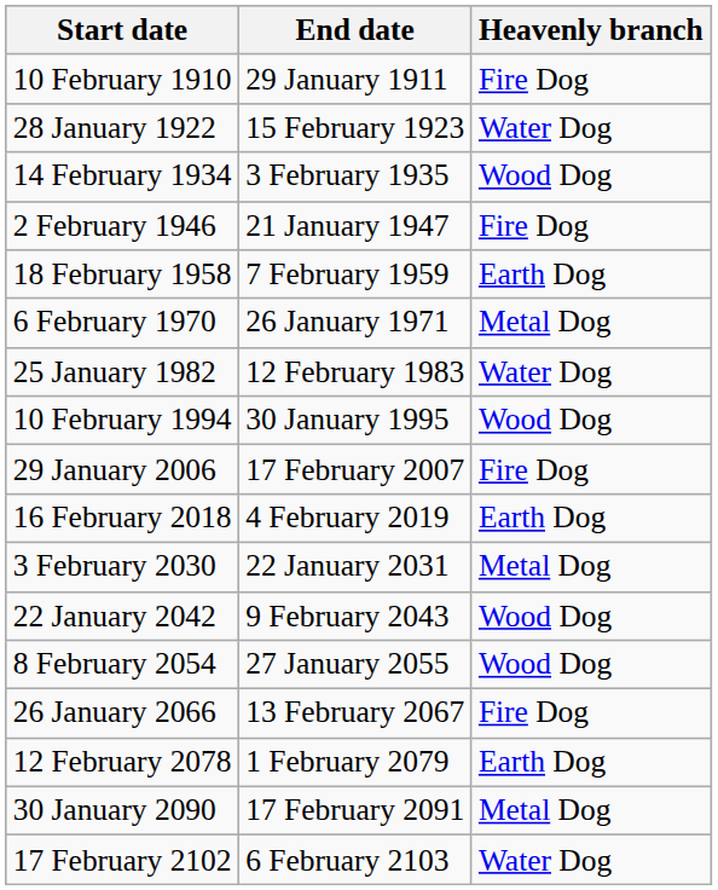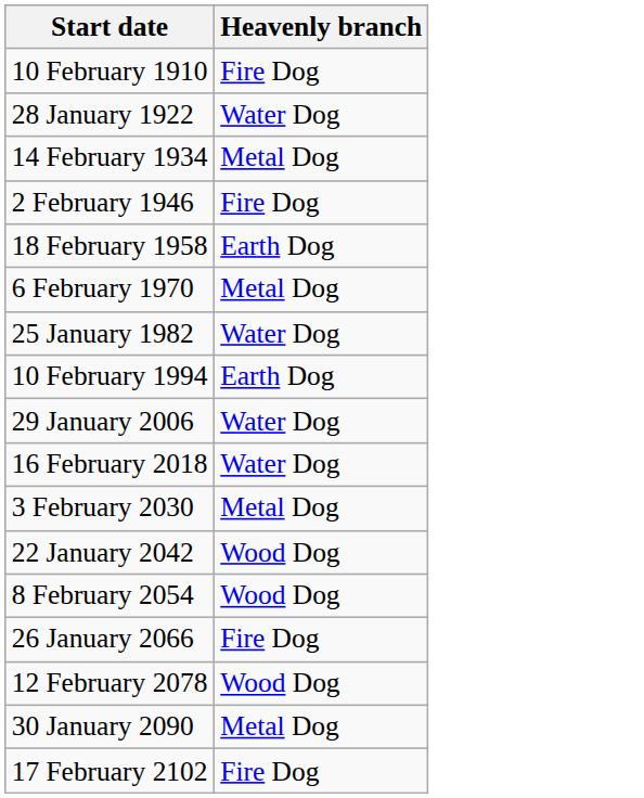 <table class="wikitable">
 <tr>
 <th>Start date</th>
-<th>End date</th>
 <th>Heavenly branch</th>
 </tr>
 <tr>
 <td>10 February 1910</td>
-<td>29 January 1911</td>
 <td><a href='#'>Fire</a> Dog</td>
 </tr>
 <tr>
 <td>28 January 1922</td>
-<td>15 February 1923</td>
 <td><a href='#'>Water</a> Dog</td>
 </tr>
 <tr>
 <td>14 February 1934</td>
-<td>3 February 1935</td>
-<td><a href='#'>Wood</a> Dog</td>
+<td><a href='#'>Metal</a> Dog</td>
 </tr>
 <tr>
 <td>2 February 1946</td>
-<td>21 January 1947</td>
 <td><a href='#'>Fire</a> Dog</td>
 </tr>
 <tr>
 <td>18 February 1958</td>
-<td>7 February 1959</td>
 <td><a href='#'>Earth</a> Dog</td>
 </tr>
 <tr>
 <td>6 February 1970</td>
-<td>26 January 1971</td>
 <td><a href='#'>Metal</a> Dog</td>
 </tr>
 <tr>
 <td>25 January 1982</td>
-<td>12 February 1983</td>
 <td><a href='#'>Water</a> Dog</td>
 </tr>
 <tr>
 <td>10 February 1994</td>
-<td>30 January 1995</td>
-<td><a href='#'>Wood</a> Dog</td>
+<td><a href='#'>Earth</a> Dog</td>
 </tr>
 <tr>
 <td>29 January 2006</td>
-<td>17 February 2007</td>
-<td><a href='#'>Fire</a> Dog</td>
+<td><a href='#'>Water</a> Dog</td>
 </tr>
 <tr>
 <td>16 February 2018</td>
-<td>4 February 2019</td>
-<td><a href='#'>Earth</a> Dog</td>
+<td><a href='#'>Water</a> Dog</td>
 </tr>
 <tr>
 <td>3 February 2030</td>
-<td>22 January 2031</td>
 <td><a href='#'>Metal</a> Dog</td>
 </tr>
 <tr>
 <td>22 January 2042</td>
-<td>9 February 2043</td>
 <td><a href='#'>Wood</a> Dog</td>
 </tr>
 <tr>
 <td>8 February 2054</td>
-<td>27 January 2055</td>
 <td><a href='#'>Wood</a> Dog</td>
 </tr>
 <tr>
 <td>26 January 2066</td>
-<td>13 February 2067</td>
 <td><a href='#'>Fire</a> Dog</td>
 </tr>
 <tr>
 <td>12 February 2078</td>
-<td>1 February 2079</td>
-<td><a href='#'>Earth</a> Dog</td>
+<td><a href='#'>Wood</a> Dog</td>
 </tr>
 <tr>
 <td>30 January 2090</td>
-<td>17 February 2091</td>
 <td><a href='#'>Metal</a> Dog</td>
 </tr>
 <tr>
 <td>17 February 2102</td>
-<td>6 February 2103</td>
-<td><a href='#'>Water</a> Dog</td>
+<td><a href='#'>Fire</a> Dog</td>
 </tr>
 </table>
